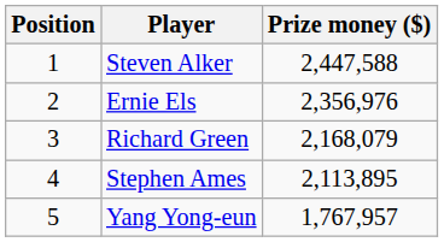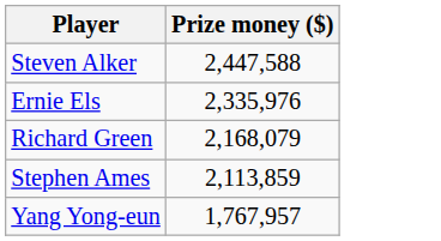 <table class="wikitable">
 <tr>
-<th>Position</th>
 <th>Player</th>
 <th>Prize money ($)</th>
 </tr>
 <tr>
-<td align=center>1</td>
 <td> <a href='#'>Steven Alker</a></td>
 <td align=center>2,447,588</td>
 </tr>
 <tr>
-<td align=center>2</td>
 <td> <a href='#'>Ernie Els</a></td>
-<td align=center>2,356,976</td>
+<td align=center>2,335,976</td>
 </tr>
 <tr>
-<td align=center>3</td>
 <td> <a href='#'>Richard Green</a></td>
 <td align=center>2,168,079</td>
 </tr>
 <tr>
-<td align=center>4</td>
 <td> <a href='#'>Stephen Ames</a></td>
-<td align=center>2,113,895</td>
+<td align=center>2,113,859</td>
 </tr>
 <tr>
-<td align=center>5</td>
 <td> <a href='#'>Yang Yong-eun</a></td>
 <td align=center>1,767,957</td>
 </tr>
 </table>
